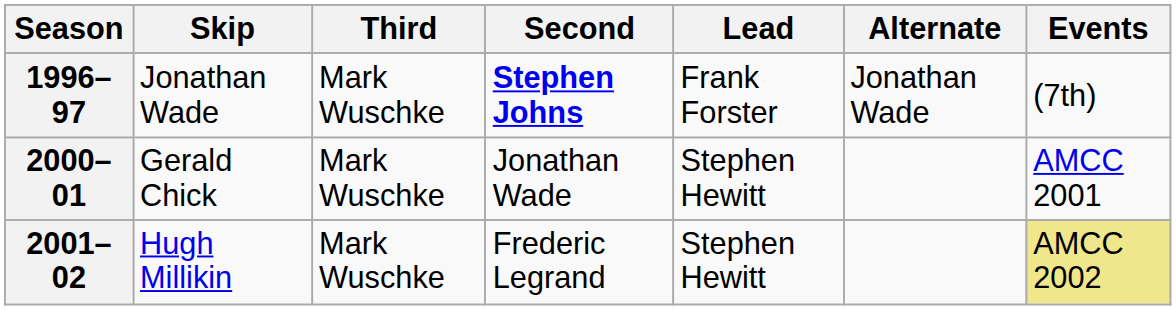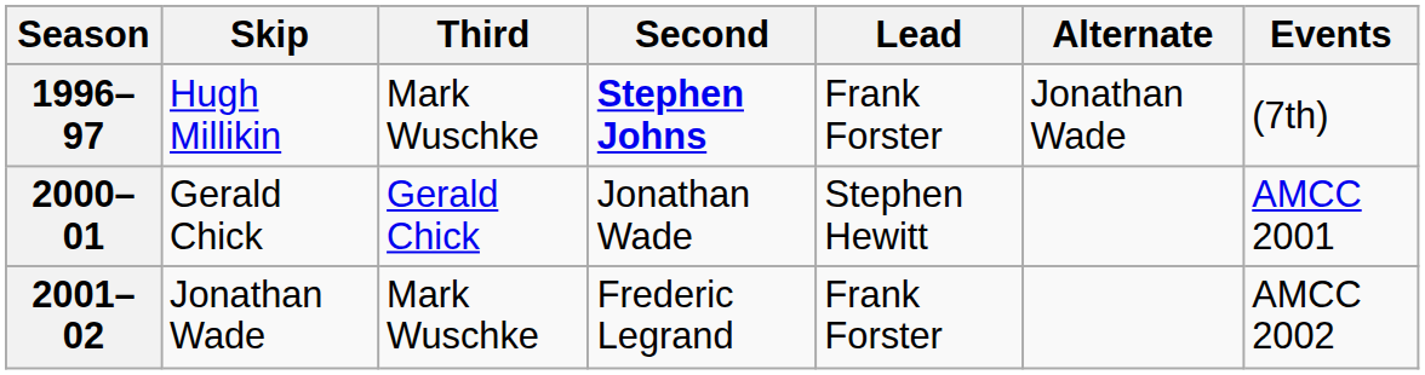 <table class="wikitable">
 <tr>
 <th scope="col">Season</th>
 <th scope="col">Skip</th>
 <th scope="col">Third</th>
 <th scope="col">Second</th>
 <th scope="col">Lead</th>
 <th scope="col">Alternate</th>
 <th scope="col">Events</th>
 </tr>
 <tr>
 <th scope="row">1996–97</th>
-<td>Jonathan Wade</td>
+<td><a href='#'>Hugh Millikin</a></td>
 <td>Mark Wuschke</td>
 <td><strong><a href='#'>Stephen Johns</a></strong></td>
 <td>Frank Forster</td>
 <td>Jonathan Wade</td>
 <td> (7th)</td>
 </tr>
 <tr>
 <th scope="row">2000–01</th>
 <td>Gerald Chick</td>
-<td>Mark Wuschke</td>
+<td><a href='#'>Gerald Chick</a></td>
 <td>Jonathan Wade</td>
 <td>Stephen Hewitt</td>
 <td></td>
 <td><a href='#'>AMCC</a> 2001 </td>
 </tr>
 <tr>
 <th scope="row">2001–02</th>
-<td><a href='#'>Hugh Millikin</a></td>
+<td>Jonathan Wade</td>
 <td>Mark Wuschke</td>
 <td>Frederic Legrand</td>
-<td>Stephen Hewitt</td>
+<td>Frank Forster</td>
 <td></td>
-<td style="background: khaki;">AMCC 2002 </td>
+<td>AMCC 2002 </td>
 </tr>
 </table>
